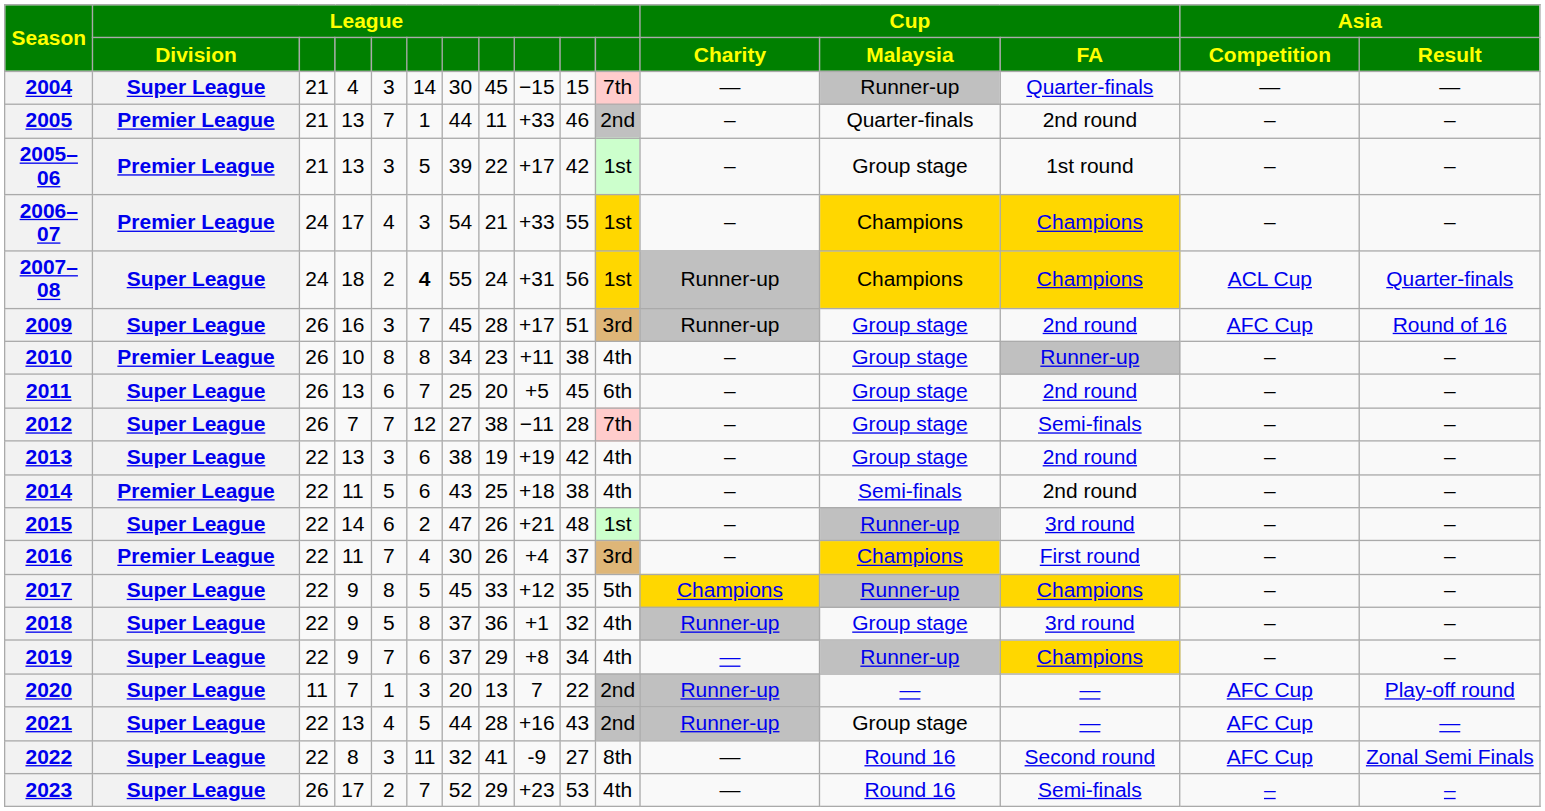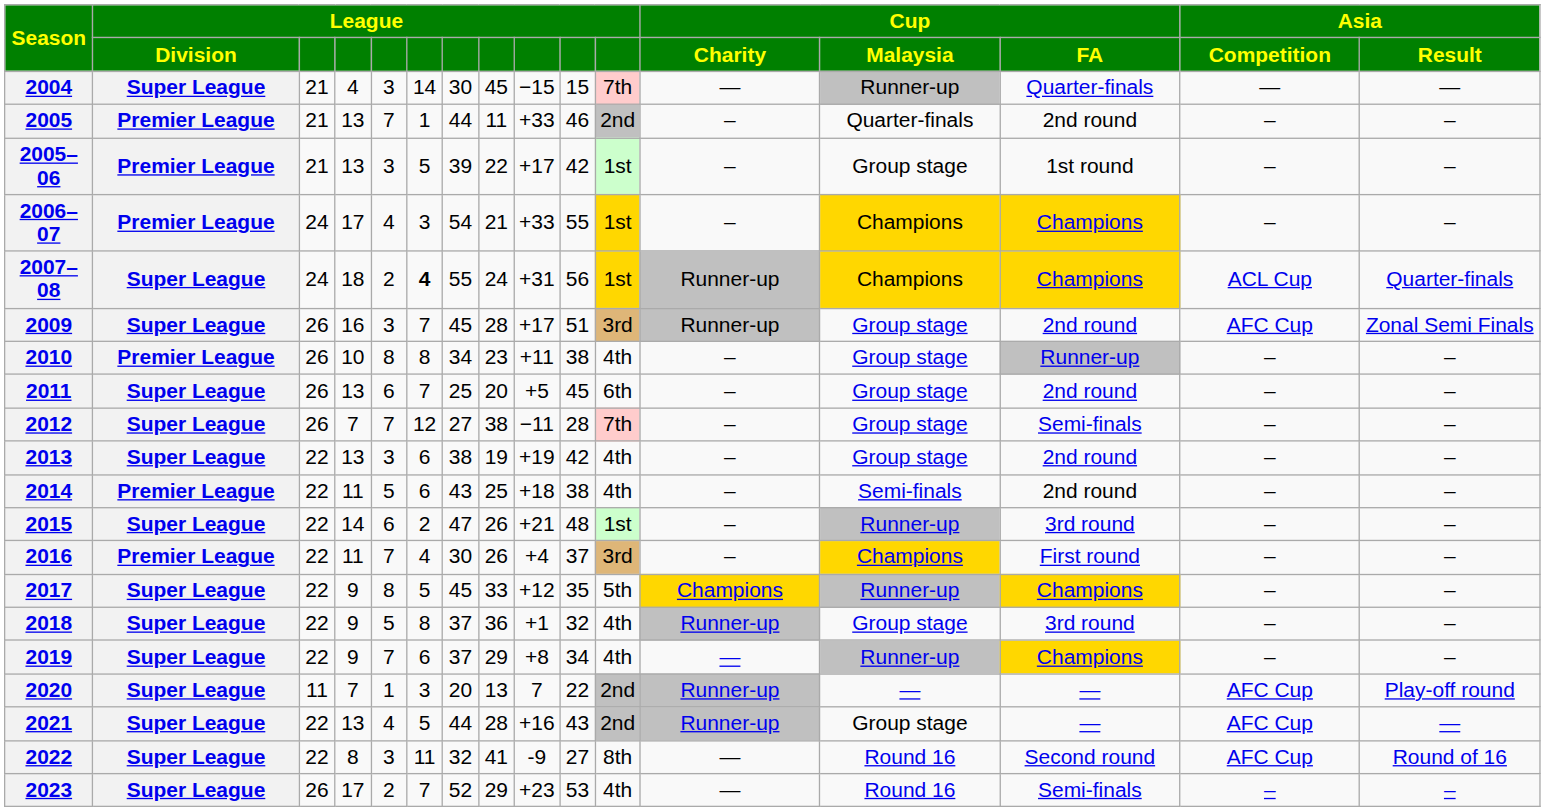 <table class="wikitable" style="text-align:center">
 <tr>
 <th rowspan="2" style="background:green;color:yellow;width:60px">Season</th>
 <th colspan="10" style="background:green;color:yellow">League</th>
 <th colspan="3" style="background:green;color:yellow">Cup</th>
 <th colspan="2" style="background:green;color:yellow">Asia</th>
 </tr>
 <tr>
 <th style="background:green;color:yellow;width:150px">Division</th>
 <th style="background:green;color:yellow;width:20px"></th>
 <th style="background:green;color:yellow;width:20px"></th>
 <th style="background:green;color:yellow;width:20px"></th>
 <th style="background:green;color:yellow;width:20px"></th>
 <th style="background:green;color:yellow;width:20px"></th>
 <th style="background:green;color:yellow;width:20px"></th>
 <th style="background:green;color:yellow;width:20px"></th>
 <th style="background:green;color:yellow;width:20px"></th>
 <th style="background:green;color:yellow;width:20px"></th>
 <th style="background:green;color:yellow;width:130px">Charity</th>
 <th style="background:green;color:yellow;width:130px">Malaysia</th>
 <th style="background:green;color:yellow;width:130px">FA</th>
 <th style="background:green;color:yellow;width:130px">Competition</th>
 <th style="background:green;color:yellow;width:130px">Result</th>
 </tr>
 <tr>
 <th><a href='#'>2004</a></th>
 <th><a href='#'>Super League</a></th>
 <td>21</td>
 <td>4</td>
 <td>3</td>
 <td>14</td>
 <td>30</td>
 <td>45</td>
 <td>−15</td>
 <td>15</td>
 <td style="background:#fcc">7th</td>
 <td>—</td>
 <td style="background:silver">Runner-up</td>
 <td><a href='#'>Quarter-finals</a></td>
 <td>—</td>
 <td>—</td>
 </tr>
 <tr>
 <th><a href='#'>2005</a></th>
 <th><a href='#'>Premier League</a></th>
 <td>21</td>
 <td>13</td>
 <td>7</td>
 <td>1</td>
 <td>44</td>
 <td>11</td>
 <td>+33</td>
 <td>46</td>
 <td style="background:silver">2nd</td>
 <td>–</td>
 <td>Quarter-finals</td>
 <td>2nd round</td>
 <td>–</td>
 <td>–</td>
 </tr>
 <tr>
 <th><a href='#'>2005–06</a></th>
 <th><a href='#'>Premier League</a></th>
 <td>21</td>
 <td>13</td>
 <td>3</td>
 <td>5</td>
 <td>39</td>
 <td>22</td>
 <td>+17</td>
 <td>42</td>
 <td style="background:#cfc">1st</td>
 <td>–</td>
 <td>Group stage</td>
 <td>1st round</td>
 <td>–</td>
 <td>–</td>
 </tr>
 <tr>
 <th><a href='#'>2006–07</a></th>
 <th><a href='#'>Premier League</a></th>
 <td>24</td>
 <td>17</td>
 <td>4</td>
 <td>3</td>
 <td>54</td>
 <td>21</td>
 <td>+33</td>
 <td>55</td>
 <td style="background:gold">1st</td>
 <td>–</td>
 <td style="background:gold">Champions</td>
 <td style="background:gold"><a href='#'>Champions</a></td>
 <td>–</td>
 <td>–</td>
 </tr>
 <tr>
 <th><a href='#'>2007–08</a></th>
 <th><a href='#'>Super League</a></th>
 <td>24</td>
 <td>18</td>
 <td>2</td>
 <td><strong>4</strong></td>
 <td>55</td>
 <td>24</td>
 <td>+31</td>
 <td>56</td>
 <td style="background:gold">1st</td>
 <td style="background:silver">Runner-up</td>
 <td style="background:gold">Champions</td>
 <td style="background:gold"><a href='#'>Champions</a></td>
 <td><a href='#'>ACL Cup</a></td>
 <td><a href='#'>Quarter-finals</a></td>
 </tr>
 <tr>
 <th><a href='#'>2009</a></th>
 <th><a href='#'>Super League</a></th>
 <td>26</td>
 <td>16</td>
 <td>3</td>
 <td>7</td>
 <td>45</td>
 <td>28</td>
 <td>+17</td>
 <td>51</td>
 <td style="background:#deb678">3rd</td>
 <td style="background:silver">Runner-up</td>
 <td><a href='#'>Group stage</a></td>
 <td><a href='#'>2nd round</a></td>
 <td><a href='#'>AFC Cup</a></td>
-<td><a href='#'>Round of 16</a></td>
+<td><a href='#'>Zonal Semi Finals</a></td>
 </tr>
 <tr>
 <th><a href='#'>2010</a></th>
 <th><a href='#'>Premier League</a></th>
 <td>26</td>
 <td>10</td>
 <td>8</td>
 <td>8</td>
 <td>34</td>
 <td>23</td>
 <td>+11</td>
 <td>38</td>
 <td>4th</td>
 <td>–</td>
 <td><a href='#'>Group stage</a></td>
 <td style="background:silver"><a href='#'>Runner-up</a></td>
 <td>–</td>
 <td>–</td>
 </tr>
 <tr>
 <th><a href='#'>2011</a></th>
 <th><a href='#'>Super League</a></th>
 <td>26</td>
 <td>13</td>
 <td>6</td>
 <td>7</td>
 <td>25</td>
 <td>20</td>
 <td>+5</td>
 <td>45</td>
 <td>6th</td>
 <td>–</td>
 <td><a href='#'>Group stage</a></td>
 <td><a href='#'>2nd round</a></td>
 <td>–</td>
 <td>–</td>
 </tr>
 <tr>
 <th><a href='#'>2012</a></th>
 <th><a href='#'>Super League</a></th>
 <td>26</td>
 <td>7</td>
 <td>7</td>
 <td>12</td>
 <td>27</td>
 <td>38</td>
 <td>−11</td>
 <td>28</td>
 <td style="background:#fcc">7th</td>
 <td>–</td>
 <td><a href='#'>Group stage</a></td>
 <td><a href='#'>Semi-finals</a></td>
 <td>–</td>
 <td>–</td>
 </tr>
 <tr>
 <th><a href='#'>2013</a></th>
 <th><a href='#'>Super League</a></th>
 <td>22</td>
 <td>13</td>
 <td>3</td>
 <td>6</td>
 <td>38</td>
 <td>19</td>
 <td>+19</td>
 <td>42</td>
 <td>4th</td>
 <td>–</td>
 <td><a href='#'>Group stage</a></td>
 <td><a href='#'>2nd round</a></td>
 <td>–</td>
 <td>–</td>
 </tr>
 <tr>
 <th><a href='#'>2014</a></th>
 <th><a href='#'>Premier League</a></th>
 <td>22</td>
 <td>11</td>
 <td>5</td>
 <td>6</td>
 <td>43</td>
 <td>25</td>
 <td>+18</td>
 <td>38</td>
 <td>4th</td>
 <td>–</td>
 <td><a href='#'>Semi-finals</a></td>
 <td>2nd round</td>
 <td>–</td>
 <td>–</td>
 </tr>
 <tr>
 <th><a href='#'>2015</a></th>
 <th><a href='#'>Super League</a></th>
 <td>22</td>
 <td>14</td>
 <td>6</td>
 <td>2</td>
 <td>47</td>
 <td>26</td>
 <td>+21</td>
 <td>48</td>
 <td style="background:#cfc">1st</td>
 <td>–</td>
 <td style="background:silver"><a href='#'>Runner-up</a></td>
 <td><a href='#'>3rd round</a></td>
 <td>–</td>
 <td>–</td>
 </tr>
 <tr>
 <th><a href='#'>2016</a></th>
 <th><a href='#'>Premier League</a></th>
 <td>22</td>
 <td>11</td>
 <td>7</td>
 <td>4</td>
 <td>30</td>
 <td>26</td>
 <td>+4</td>
 <td>37</td>
 <td style="background:#deb678">3rd</td>
 <td>–</td>
 <td style="background:gold"><a href='#'>Champions</a></td>
 <td><a href='#'>First round</a></td>
 <td>–</td>
 <td>–</td>
 </tr>
 <tr>
 <th><a href='#'>2017</a></th>
 <th><a href='#'>Super League</a></th>
 <td>22</td>
 <td>9</td>
 <td>8</td>
 <td>5</td>
 <td>45</td>
 <td>33</td>
 <td>+12</td>
 <td>35</td>
 <td>5th</td>
 <td style="background:gold"><a href='#'>Champions</a></td>
 <td style="background:silver"><a href='#'>Runner-up</a></td>
 <td style="background:gold"><a href='#'>Champions</a></td>
 <td>–</td>
 <td>–</td>
 </tr>
 <tr>
 <th><a href='#'>2018</a></th>
 <th><a href='#'>Super League</a></th>
 <td>22</td>
 <td>9</td>
 <td>5</td>
 <td>8</td>
 <td>37</td>
 <td>36</td>
 <td>+1</td>
 <td>32</td>
 <td>4th</td>
 <td style="background:silver"><a href='#'>Runner-up</a></td>
 <td><a href='#'>Group stage</a></td>
 <td><a href='#'>3rd round</a></td>
 <td>–</td>
 <td>–</td>
 </tr>
 <tr>
 <th><a href='#'>2019</a></th>
 <th><a href='#'>Super League</a></th>
 <td>22</td>
 <td>9</td>
 <td>7</td>
 <td>6</td>
 <td>37</td>
 <td>29</td>
 <td>+8</td>
 <td>34</td>
 <td>4th</td>
 <td><a href='#'>—</a></td>
 <td style="background:silver"><a href='#'>Runner-up</a></td>
 <td style="background:gold"><a href='#'>Champions</a></td>
 <td>–</td>
 <td>–</td>
 </tr>
 <tr>
 <th><a href='#'>2020</a></th>
 <th><a href='#'>Super League</a></th>
 <td>11</td>
 <td>7</td>
 <td>1</td>
 <td>3</td>
 <td>20</td>
 <td>13</td>
 <td>7</td>
 <td>22</td>
 <td style="background:silver">2nd</td>
 <td style="background:silver"><a href='#'>Runner-up</a></td>
 <td><a href='#'>—</a></td>
 <td><a href='#'>—</a></td>
 <td><a href='#'>AFC Cup</a></td>
 <td><a href='#'>Play-off round</a></td>
 </tr>
 <tr>
 <th><a href='#'>2021</a></th>
 <th><a href='#'>Super League</a></th>
 <td>22</td>
 <td>13</td>
 <td>4</td>
 <td>5</td>
 <td>44</td>
 <td>28</td>
 <td>+16</td>
 <td>43</td>
 <td style="background:silver">2nd</td>
 <td style="background:silver"><a href='#'>Runner-up</a></td>
 <td>Group stage</td>
 <td><a href='#'>—</a></td>
 <td><a href='#'>AFC Cup</a></td>
 <td><a href='#'>—</a></td>
 </tr>
 <tr>
 <th><a href='#'>2022</a></th>
 <th><a href='#'>Super League</a></th>
 <td>22</td>
 <td>8</td>
 <td>3</td>
 <td>11</td>
 <td>32</td>
 <td>41</td>
 <td>-9</td>
 <td>27</td>
 <td>8th</td>
 <td>—</td>
 <td><a href='#'>Round 16</a></td>
 <td><a href='#'>Second round</a></td>
 <td><a href='#'>AFC Cup</a></td>
-<td><a href='#'>Zonal Semi Finals</a></td>
+<td><a href='#'>Round of 16</a></td>
 </tr>
 <tr>
 <th><a href='#'>2023</a></th>
 <th><a href='#'>Super League</a></th>
 <td>26</td>
 <td>17</td>
 <td>2</td>
 <td>7</td>
 <td>52</td>
 <td>29</td>
 <td>+23</td>
 <td>53</td>
 <td>4th</td>
 <td>—</td>
 <td><a href='#'>Round 16</a></td>
 <td><a href='#'>Semi-finals</a></td>
 <td><a href='#'>–</a></td>
 <td><a href='#'>–</a></td>
 </tr>
 </table>
